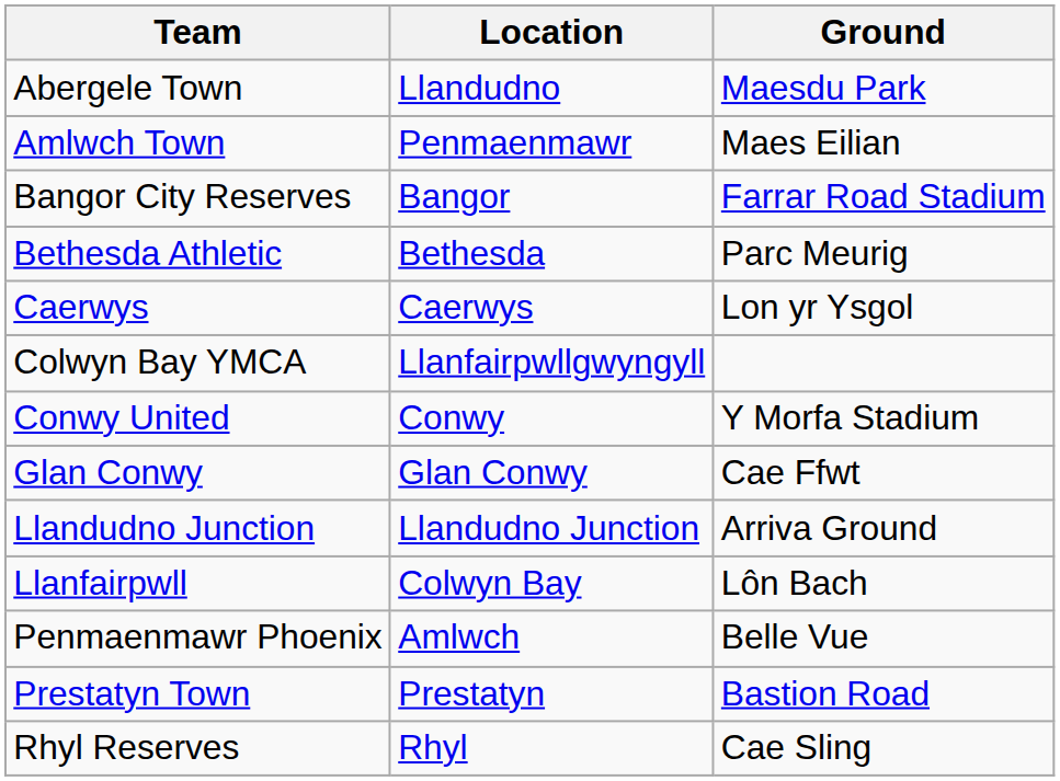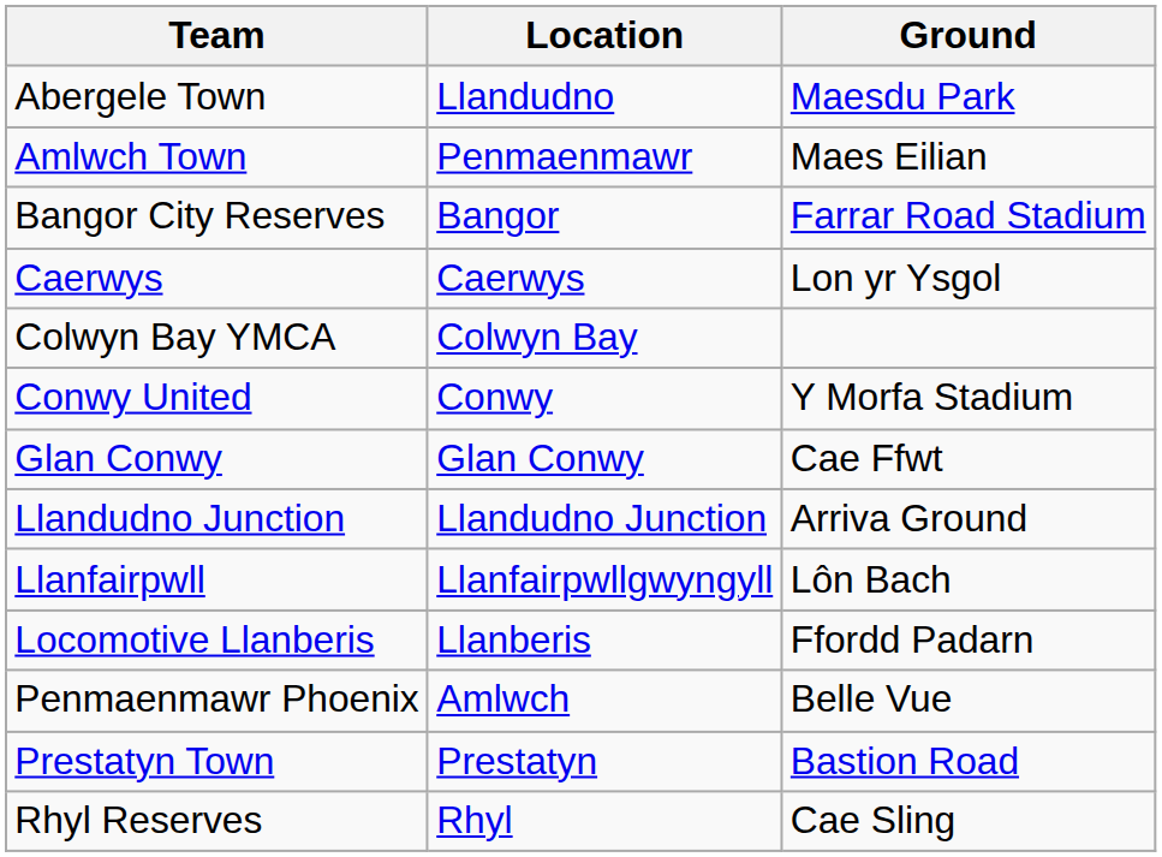 <table class="wikitable sortable">
 <tr>
 <th>Team</th>
 <th>Location</th>
 <th>Ground</th>
 </tr>
 <tr>
 <td>Abergele Town</td>
 <td><a href='#'>Llandudno</a></td>
 <td><a href='#'>Maesdu Park</a></td>
 </tr>
 <tr>
 <td><a href='#'>Amlwch Town</a></td>
 <td><a href='#'>Penmaenmawr</a></td>
 <td>Maes Eilian</td>
 </tr>
 <tr>
 <td>Bangor City Reserves</td>
 <td><a href='#'>Bangor</a></td>
 <td><a href='#'>Farrar Road Stadium</a></td>
 </tr>
 <tr>
-<td><a href='#'>Bethesda Athletic</a></td>
-<td><a href='#'>Bethesda</a></td>
-<td>Parc Meurig</td>
-</tr>
-<tr>
 <td><a href='#'>Caerwys</a></td>
 <td><a href='#'>Caerwys</a></td>
 <td>Lon yr Ysgol</td>
 </tr>
 <tr>
 <td>Colwyn Bay YMCA</td>
-<td><a href='#'>Llanfairpwllgwyngyll</a></td>
+<td><a href='#'>Colwyn Bay</a></td>
 <td></td>
 </tr>
 <tr>
 <td><a href='#'>Conwy United</a></td>
 <td><a href='#'>Conwy</a></td>
 <td>Y Morfa Stadium</td>
 </tr>
 <tr>
 <td><a href='#'>Glan Conwy</a></td>
 <td><a href='#'>Glan Conwy</a></td>
 <td>Cae Ffwt</td>
 </tr>
 <tr>
 <td><a href='#'>Llandudno Junction</a></td>
 <td><a href='#'>Llandudno Junction</a></td>
 <td>Arriva Ground</td>
 </tr>
 <tr>
 <td><a href='#'>Llanfairpwll</a></td>
-<td><a href='#'>Colwyn Bay</a></td>
+<td><a href='#'>Llanfairpwllgwyngyll</a></td>
 <td>Lôn Bach</td>
+</tr>
+<tr>
+<td><a href='#'>Locomotive Llanberis</a></td>
+<td><a href='#'>Llanberis</a></td>
+<td>Ffordd Padarn</td>
 </tr>
 <tr>
 <td>Penmaenmawr Phoenix</td>
 <td><a href='#'>Amlwch</a></td>
 <td>Belle Vue</td>
 </tr>
 <tr>
 <td><a href='#'>Prestatyn Town</a></td>
 <td><a href='#'>Prestatyn</a></td>
 <td><a href='#'>Bastion Road</a></td>
 </tr>
 <tr>
 <td>Rhyl Reserves</td>
 <td><a href='#'>Rhyl</a></td>
 <td>Cae Sling</td>
 </tr>
 </table>
